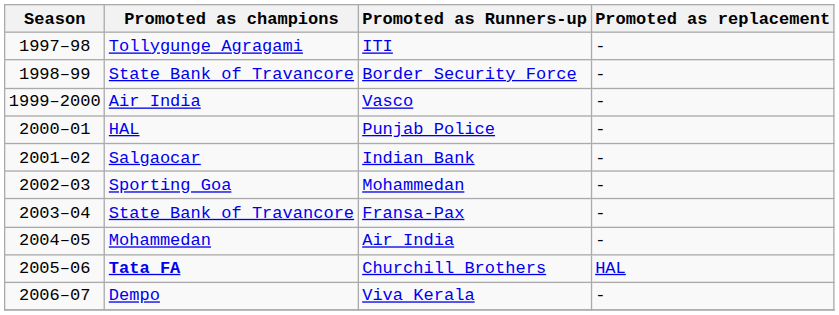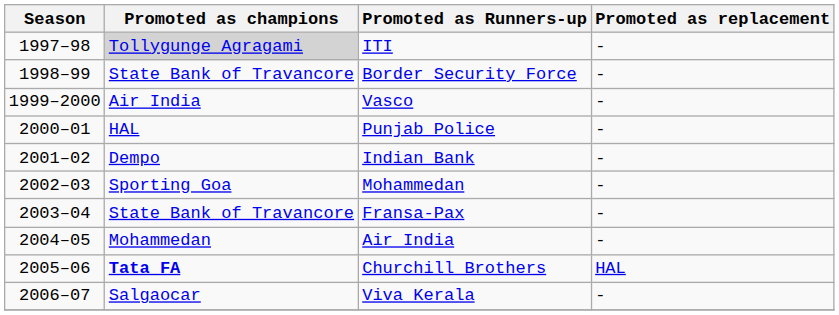 <table class="wikitable">
 <tr>
 <th>Season</th>
 <th>Promoted as champions</th>
 <th>Promoted as Runners-up</th>
 <th>Promoted as replacement</th>
 </tr>
 <tr>
 <td align=center>1997–98</td>
-<td><a href='#'>Tollygunge Agragami</a></td>
+<td style="background: lightgrey;"><a href='#'>Tollygunge Agragami</a></td>
 <td><a href='#'>ITI</a></td>
 <td>-</td>
 </tr>
 <tr>
 <td align=center>1998–99</td>
 <td><a href='#'>State Bank of Travancore</a></td>
 <td><a href='#'>Border Security Force</a></td>
 <td>-</td>
 </tr>
 <tr>
 <td align=center>1999–2000</td>
 <td><a href='#'>Air India</a></td>
 <td><a href='#'>Vasco</a></td>
 <td>-</td>
 </tr>
 <tr>
 <td align=center>2000–01</td>
 <td><a href='#'>HAL</a></td>
 <td><a href='#'>Punjab Police</a></td>
 <td>-</td>
 </tr>
 <tr>
 <td align=center>2001–02</td>
-<td><a href='#'>Salgaocar</a></td>
+<td><a href='#'>Dempo</a></td>
 <td><a href='#'>Indian Bank</a></td>
 <td>-</td>
 </tr>
 <tr>
 <td align=center>2002–03</td>
 <td><a href='#'>Sporting Goa</a></td>
 <td><a href='#'>Mohammedan</a></td>
 <td>-</td>
 </tr>
 <tr>
 <td align=center>2003–04</td>
 <td><a href='#'>State Bank of Travancore</a></td>
 <td><a href='#'>Fransa-Pax</a></td>
 <td>-</td>
 </tr>
 <tr>
 <td align=center>2004–05</td>
 <td><a href='#'>Mohammedan</a></td>
 <td><a href='#'>Air India</a></td>
 <td>-</td>
 </tr>
 <tr>
 <td align=center>2005–06</td>
 <td><strong><a href='#'>Tata FA</a></strong></td>
 <td><a href='#'>Churchill Brothers</a></td>
 <td><a href='#'>HAL</a></td>
 </tr>
 <tr>
 <td align=center>2006–07</td>
-<td><a href='#'>Dempo</a></td>
+<td><a href='#'>Salgaocar</a></td>
 <td><a href='#'>Viva Kerala</a></td>
 <td>-</td>
 </tr>
 <tr>
 </tr>
 </table>
